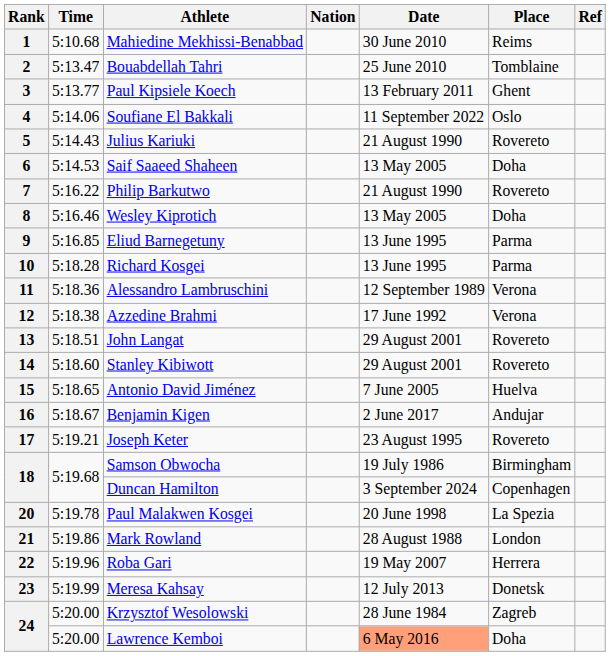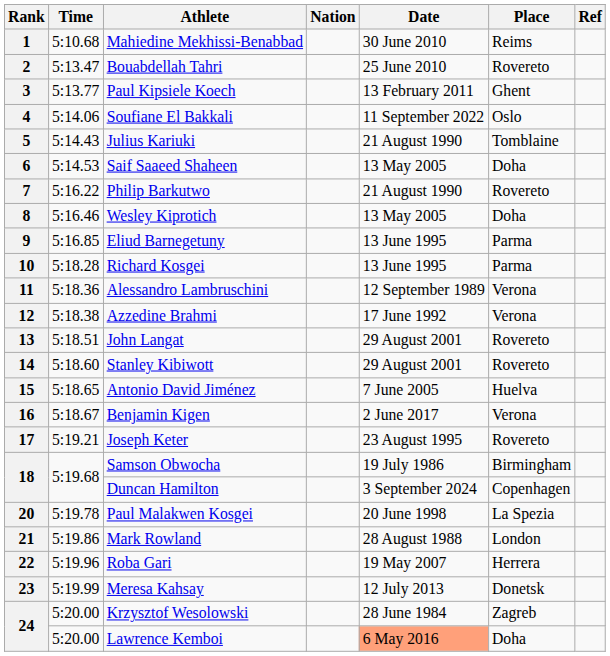 <table class="wikitable">
 <tr>
 <th>Rank</th>
 <th>Time</th>
 <th>Athlete</th>
 <th>Nation</th>
 <th>Date</th>
 <th>Place</th>
 <th>Ref</th>
 </tr>
 <tr>
 <th>1</th>
 <td>5:10.68</td>
 <td><a href='#'>Mahiedine Mekhissi-Benabbad</a></td>
 <td></td>
 <td>30 June 2010</td>
 <td>Reims</td>
 <td></td>
 </tr>
 <tr>
 <th>2</th>
 <td>5:13.47</td>
 <td><a href='#'>Bouabdellah Tahri</a></td>
 <td></td>
 <td>25 June 2010</td>
-<td>Tomblaine</td>
+<td>Rovereto</td>
 <td></td>
 </tr>
 <tr>
 <th>3</th>
 <td>5:13.77 </td>
 <td><a href='#'>Paul Kipsiele Koech</a></td>
 <td></td>
 <td>13 February 2011</td>
 <td>Ghent</td>
 <td></td>
 </tr>
 <tr>
 <th>4</th>
 <td>5:14.06</td>
 <td><a href='#'>Soufiane El Bakkali</a></td>
 <td></td>
 <td>11 September 2022</td>
 <td>Oslo</td>
 <td></td>
 </tr>
 <tr>
 <th>5</th>
 <td>5:14.43</td>
 <td><a href='#'>Julius Kariuki</a></td>
 <td></td>
 <td>21 August 1990</td>
-<td>Rovereto</td>
+<td>Tomblaine</td>
 <td></td>
 </tr>
 <tr>
 <th>6</th>
 <td>5:14.53</td>
 <td><a href='#'>Saif Saaeed Shaheen</a></td>
 <td></td>
 <td>13 May 2005</td>
 <td>Doha</td>
 <td></td>
 </tr>
 <tr>
 <th>7</th>
 <td>5:16.22</td>
 <td><a href='#'>Philip Barkutwo</a></td>
 <td></td>
 <td>21 August 1990</td>
 <td>Rovereto</td>
 <td></td>
 </tr>
 <tr>
 <th>8</th>
 <td>5:16.46</td>
 <td><a href='#'>Wesley Kiprotich</a></td>
 <td></td>
 <td>13 May 2005</td>
 <td>Doha</td>
 <td></td>
 </tr>
 <tr>
 <th>9</th>
 <td>5:16.85</td>
 <td><a href='#'>Eliud Barnegetuny</a></td>
 <td></td>
 <td>13 June 1995</td>
 <td>Parma</td>
 <td></td>
 </tr>
 <tr>
 <th>10</th>
 <td>5:18.28</td>
 <td><a href='#'>Richard Kosgei</a></td>
 <td></td>
 <td>13 June 1995</td>
 <td>Parma</td>
 <td></td>
 </tr>
 <tr>
 <th>11</th>
 <td>5:18.36</td>
 <td><a href='#'>Alessandro Lambruschini</a></td>
 <td></td>
 <td>12 September 1989</td>
 <td>Verona</td>
 <td></td>
 </tr>
 <tr>
 <th>12</th>
 <td>5:18.38</td>
 <td><a href='#'>Azzedine Brahmi</a></td>
 <td></td>
 <td>17 June 1992</td>
 <td>Verona</td>
 <td></td>
 </tr>
 <tr>
 <th>13</th>
 <td>5:18.51</td>
 <td><a href='#'>John Langat</a></td>
 <td></td>
 <td>29 August 2001</td>
 <td>Rovereto</td>
 <td></td>
 </tr>
 <tr>
 <th>14</th>
 <td>5:18.60</td>
 <td><a href='#'>Stanley Kibiwott</a></td>
 <td></td>
 <td>29 August 2001</td>
 <td>Rovereto</td>
 <td></td>
 </tr>
 <tr>
 <th>15</th>
 <td>5:18.65</td>
 <td><a href='#'>Antonio David Jiménez</a></td>
 <td></td>
 <td>7 June 2005</td>
 <td>Huelva</td>
 <td></td>
 </tr>
 <tr>
 <th>16</th>
 <td>5:18.67</td>
 <td><a href='#'>Benjamin Kigen</a></td>
 <td></td>
 <td>2 June 2017</td>
-<td>Andujar</td>
+<td>Verona</td>
 <td></td>
 </tr>
 <tr>
 <th>17</th>
 <td>5:19.21</td>
 <td><a href='#'>Joseph Keter</a></td>
 <td></td>
 <td>23 August 1995</td>
 <td>Rovereto</td>
 <td></td>
 </tr>
 <tr>
 <th rowspan="2">18</th>
 <td rowspan="2">5:19.68</td>
 <td><a href='#'>Samson Obwocha</a></td>
 <td></td>
 <td>19 July 1986</td>
 <td>Birmingham</td>
 <td></td>
 </tr>
 <tr>
 <td><a href='#'>Duncan Hamilton</a></td>
 <td></td>
 <td>3 September 2024</td>
 <td>Copenhagen</td>
 <td></td>
 </tr>
 <tr>
 <th>20</th>
 <td>5:19.78</td>
 <td><a href='#'>Paul Malakwen Kosgei</a></td>
 <td></td>
 <td>20 June 1998</td>
 <td>La Spezia</td>
 <td></td>
 </tr>
 <tr>
 <th>21</th>
 <td>5:19.86</td>
 <td><a href='#'>Mark Rowland</a></td>
 <td></td>
 <td>28 August 1988</td>
 <td>London</td>
 <td></td>
 </tr>
 <tr>
 <th>22</th>
 <td>5:19.96</td>
 <td><a href='#'>Roba Gari</a></td>
 <td></td>
 <td>19 May 2007</td>
 <td>Herrera</td>
 <td></td>
 </tr>
 <tr>
 <th>23</th>
 <td>5:19.99</td>
 <td><a href='#'>Meresa Kahsay</a></td>
 <td></td>
 <td>12 July 2013</td>
 <td>Donetsk</td>
 <td></td>
 </tr>
 <tr>
 <th rowspan="2">24</th>
 <td>5:20.00</td>
 <td><a href='#'>Krzysztof Wesolowski</a></td>
 <td></td>
 <td>28 June 1984</td>
 <td>Zagreb</td>
 <td></td>
 </tr>
 <tr>
 <td>5:20.00 </td>
 <td><a href='#'>Lawrence Kemboi</a></td>
 <td></td>
 <td style="background: lightsalmon;">6 May 2016</td>
 <td>Doha</td>
 <td></td>
 </tr>
 </table>
